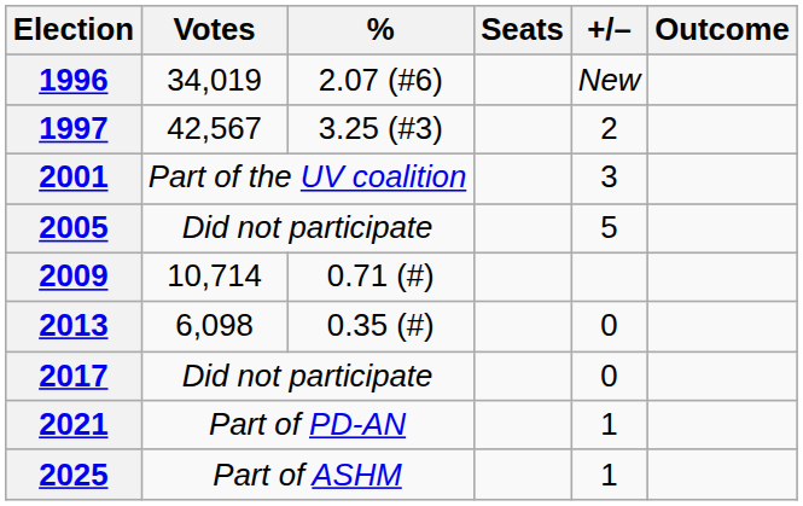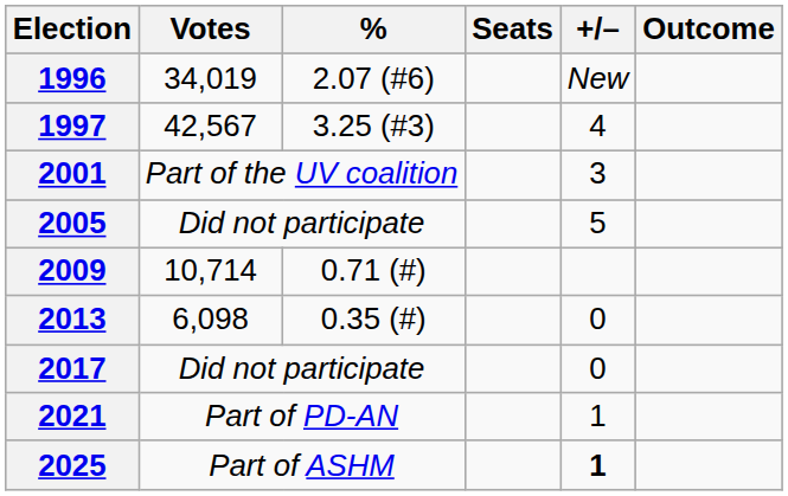 <table class="wikitable" style="text-align: center">
 <tr>
 <th>Election</th>
 <th>Votes</th>
 <th>%</th>
 <th>Seats</th>
 <th>+/–</th>
 <th>Outcome</th>
 </tr>
 <tr>
 <th><a href='#'>1996</a></th>
 <td>34,019</td>
 <td>2.07 (#6)</td>
 <td></td>
 <td> <em>New</em></td>
 <td></td>
 </tr>
 <tr>
 <th><a href='#'>1997</a></th>
 <td>42,567</td>
 <td>3.25 (#3)</td>
 <td></td>
-<td> 2</td>
+<td> 4</td>
 <td></td>
 </tr>
 <tr>
 <th><a href='#'>2001</a></th>
 <td colspan="2"><em>Part of the <a href='#'>UV coalition</a></em></td>
 <td></td>
 <td> 3</td>
 <td></td>
 </tr>
 <tr>
 <th><a href='#'>2005</a></th>
 <td colspan="2"><em>Did not participate</em></td>
 <td></td>
 <td> 5</td>
 <td></td>
 </tr>
 <tr>
 <th><a href='#'>2009</a></th>
 <td>10,714</td>
 <td>0.71 (#)</td>
 <td></td>
 <td></td>
 <td></td>
 </tr>
 <tr>
 <th><a href='#'>2013</a></th>
 <td>6,098</td>
 <td>0.35 (#)</td>
 <td></td>
 <td> 0</td>
 <td></td>
 </tr>
 <tr>
 <th><a href='#'>2017</a></th>
 <td colspan="2"><em>Did not participate</em></td>
 <td></td>
 <td> 0</td>
 <td></td>
 </tr>
 <tr>
 <th><a href='#'>2021</a></th>
 <td colspan="2"><em>Part of <a href='#'>PD-AN</a></em></td>
 <td></td>
 <td> 1</td>
 <td></td>
 </tr>
 <tr>
 <th><a href='#'>2025</a></th>
 <td colspan="2"><em>Part of <a href='#'>ASHM</a></em></td>
 <td></td>
-<td> 1</td>
+<td><strong> 1</strong></td>
 <td></td>
 </tr>
 </table>
